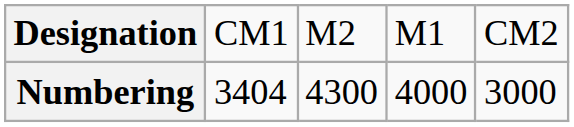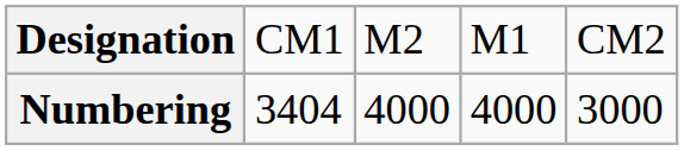 <table class="wikitable">
 <tr>
 <th>Designation</th>
 <td>CM1</td>
 <td>M2</td>
 <td>M1</td>
 <td>CM2</td>
 </tr>
 <tr>
 <th>Numbering</th>
 <td>3404</td>
-<td>4300</td>
+<td>4000</td>
 <td>4000</td>
 <td>3000</td>
 </tr>
 </table>
